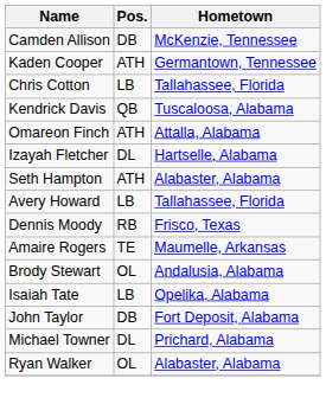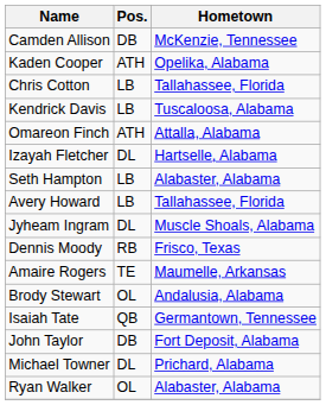 <table class="wikitable sortable">
 <tr>
 <th>Name</th>
 <th>Pos.</th>
 <th class="unsortable">Hometown</th>
 </tr>
 <tr>
 <td>Camden Allison</td>
 <td>DB</td>
 <td><a href='#'>McKenzie, Tennessee</a></td>
 </tr>
 <tr>
 <td>Kaden Cooper</td>
 <td>ATH</td>
-<td><a href='#'>Germantown, Tennessee</a></td>
+<td><a href='#'>Opelika, Alabama</a></td>
 </tr>
 <tr>
 <td>Chris Cotton</td>
 <td>LB</td>
 <td><a href='#'>Tallahassee, Florida</a></td>
 </tr>
 <tr>
 <td>Kendrick Davis</td>
-<td>QB</td>
+<td>LB</td>
 <td><a href='#'>Tuscaloosa, Alabama</a></td>
 </tr>
 <tr>
 <td>Omareon Finch</td>
 <td>ATH</td>
 <td><a href='#'>Attalla, Alabama</a></td>
 </tr>
 <tr>
 <td>Izayah Fletcher</td>
 <td>DL</td>
 <td><a href='#'>Hartselle, Alabama</a></td>
 </tr>
 <tr>
 <td>Seth Hampton</td>
-<td>ATH</td>
+<td>LB</td>
 <td><a href='#'>Alabaster, Alabama</a></td>
 </tr>
 <tr>
 <td>Avery Howard</td>
 <td>LB</td>
 <td><a href='#'>Tallahassee, Florida</a></td>
+</tr>
+<tr>
+<td>Jyheam Ingram</td>
+<td>DL</td>
+<td><a href='#'>Muscle Shoals, Alabama</a></td>
 </tr>
 <tr>
 <td>Dennis Moody</td>
 <td>RB</td>
 <td><a href='#'>Frisco, Texas</a></td>
 </tr>
 <tr>
 <td>Amaire Rogers</td>
 <td>TE</td>
 <td><a href='#'>Maumelle, Arkansas</a></td>
 </tr>
 <tr>
 <td>Brody Stewart</td>
 <td>OL</td>
 <td><a href='#'>Andalusia, Alabama</a></td>
 </tr>
 <tr>
 <td>Isaiah Tate</td>
-<td>LB</td>
-<td><a href='#'>Opelika, Alabama</a></td>
+<td>QB</td>
+<td><a href='#'>Germantown, Tennessee</a></td>
 </tr>
 <tr>
 <td>John Taylor</td>
 <td>DB</td>
 <td><a href='#'>Fort Deposit, Alabama</a></td>
 </tr>
 <tr>
 <td>Michael Towner</td>
 <td>DL</td>
 <td><a href='#'>Prichard, Alabama</a></td>
 </tr>
 <tr>
 <td>Ryan Walker</td>
 <td>OL</td>
 <td><a href='#'>Alabaster, Alabama</a></td>
 </tr>
 <tr>
 </tr>
 </table>
